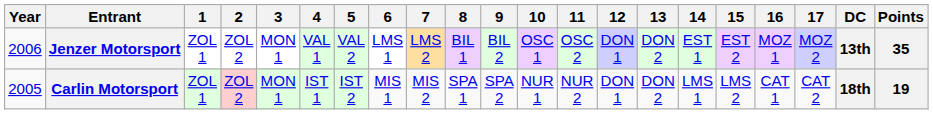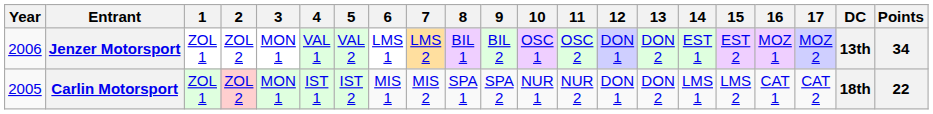 <table class="wikitable" style="text-align:center; font-size:85%">
 <tr>
 <th>Year</th>
 <th>Entrant</th>
 <th>1</th>
 <th>2</th>
 <th>3</th>
 <th>4</th>
 <th>5</th>
 <th>6</th>
 <th>7</th>
 <th>8</th>
 <th>9</th>
 <th>10</th>
 <th>11</th>
 <th>12</th>
 <th>13</th>
 <th>14</th>
 <th>15</th>
 <th>16</th>
 <th>17</th>
 <th>DC</th>
 <th>Points</th>
 </tr>
 <tr>
 <td><a href='#'>2006</a></td>
 <th nowrap><a href='#'>Jenzer Motorsport</a></th>
 <td style="background:#FFFFFF;"><a href='#'>ZOL<br>1</a><br></td>
 <td style="background:#FFFFFF;"><a href='#'>ZOL<br>2</a><br></td>
 <td style="background:#FFFFFF;"><a href='#'>MON<br>1</a><br></td>
 <td style="background:#DFFFDF;"><a href='#'>VAL<br>1</a><br></td>
 <td style="background:#DFFFDF;"><a href='#'>VAL<br>2</a><br></td>
 <td style="background:#FFFFFF;"><a href='#'>LMS<br>1</a><br></td>
 <td style="background:#FFDF9F;"><a href='#'>LMS<br>2</a><br></td>
 <td style="background:#EFCFFF;"><a href='#'>BIL<br>1</a><br></td>
 <td style="background:#DFFFDF;"><a href='#'>BIL<br>2</a><br></td>
 <td style="background:#EFCFFF;"><a href='#'>OSC<br>1</a><br></td>
 <td style="background:#DFFFDF;"><a href='#'>OSC<br>2</a><br></td>
 <td style="background:#CFCFFF;"><a href='#'>DON<br>1</a><br></td>
 <td style="background:#DFFFDF;"><a href='#'>DON<br>2</a><br></td>
 <td style="background:#DFFFDF;"><a href='#'>EST<br>1</a><br></td>
 <td style="background:#EFCFFF;"><a href='#'>EST<br>2</a><br></td>
 <td style="background:#EFCFFF;"><a href='#'>MOZ<br>1</a><br></td>
 <td style="background:#CFCFFF;"><a href='#'>MOZ<br>2</a><br></td>
 <th>13th</th>
-<th>35</th>
+<th>34</th>
 </tr>
 <tr>
 <td><a href='#'>2005</a></td>
 <th nowrap><a href='#'>Carlin Motorsport</a></th>
 <td style="background:#DFFFDF;"><a href='#'>ZOL<br>1</a><br></td>
 <td style="background:#FFCFCF;"><a href='#'>ZOL<br>2</a><br></td>
 <td style="background:#DFFFDF;"><a href='#'>MON<br>1</a><br></td>
 <td style="background:#DFFFDF;"><a href='#'>IST<br>1</a><br></td>
 <td style="background:#DFFFDF;"><a href='#'>IST<br>2</a><br></td>
 <td><a href='#'>MIS<br>1</a></td>
 <td><a href='#'>MIS<br>2</a></td>
 <td><a href='#'>SPA<br>1</a></td>
 <td><a href='#'>SPA<br>2</a></td>
 <td><a href='#'>NUR<br>1</a></td>
 <td><a href='#'>NUR<br>2</a></td>
 <td><a href='#'>DON<br>1</a></td>
 <td><a href='#'>DON<br>2</a></td>
 <td><a href='#'>LMS<br>1</a></td>
 <td><a href='#'>LMS<br>2</a></td>
 <td><a href='#'>CAT<br>1</a></td>
 <td><a href='#'>CAT<br>2</a></td>
 <th>18th</th>
-<th>19</th>
+<th>22</th>
 </tr>
 </table>
